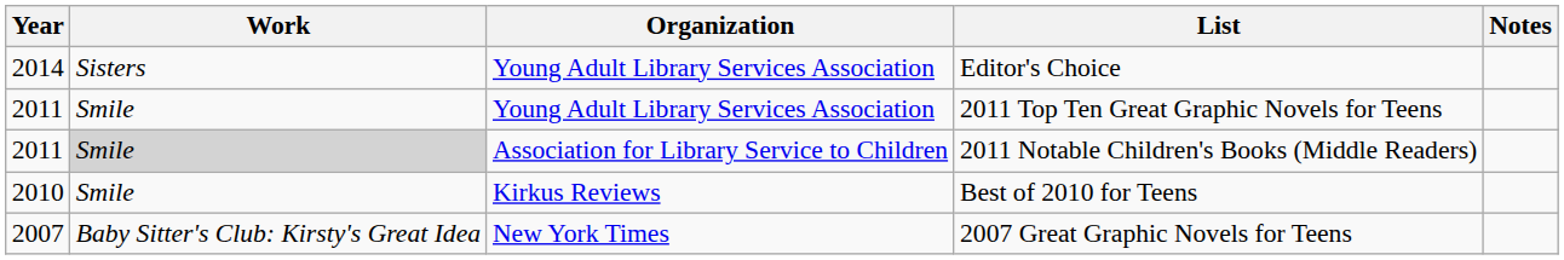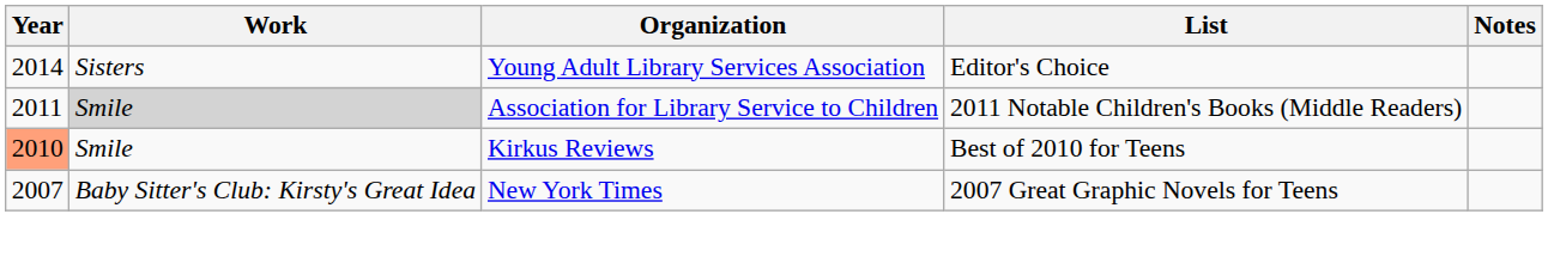 <table class="wikitable">
 <tr>
 <th>Year</th>
 <th>Work</th>
 <th>Organization</th>
 <th>List</th>
 <th>Notes</th>
 </tr>
 <tr>
 <td>2014</td>
 <td><em>Sisters</em></td>
 <td><a href='#'>Young Adult Library Services Association</a></td>
 <td>Editor's Choice</td>
 <td></td>
 </tr>
 <tr>
 <td>2011</td>
-<td><em>Smile</em></td>
-<td><a href='#'>Young Adult Library Services Association</a></td>
-<td>2011 Top Ten Great Graphic Novels for Teens</td>
-<td></td>
-</tr>
-<tr>
-<td>2011</td>
 <td style="background: lightgrey;"><em>Smile</em></td>
 <td><a href='#'>Association for Library Service to Children</a></td>
 <td>2011 Notable Children's Books (Middle Readers)</td>
 <td></td>
 </tr>
 <tr>
-<td>2010</td>
+<td style="background: lightsalmon;">2010</td>
 <td><em>Smile</em></td>
 <td><a href='#'>Kirkus Reviews</a></td>
 <td>Best of 2010 for Teens</td>
 <td></td>
 </tr>
 <tr>
 <td>2007</td>
 <td><em>Baby Sitter's Club: Kirsty's Great Idea</em></td>
 <td><a href='#'>New York Times</a></td>
 <td>2007 Great Graphic Novels for Teens</td>
 <td></td>
 </tr>
 </table>
